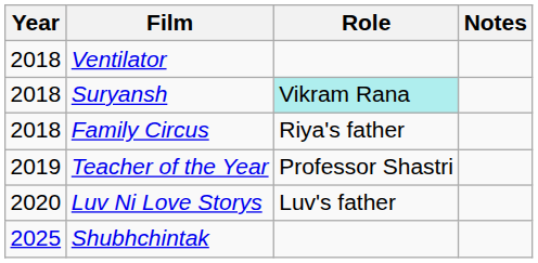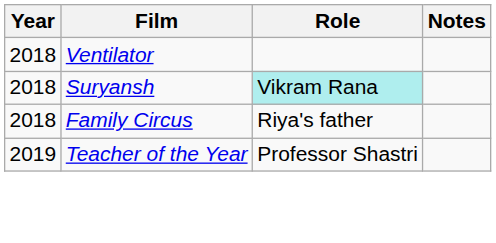 <table class="wikitable sortable">
 <tr>
 <th>Year</th>
 <th>Film</th>
 <th>Role</th>
 <th>Notes</th>
 </tr>
 <tr>
 <td>2018</td>
 <td><em><a href='#'>Ventilator</a></em></td>
 <td></td>
 <td></td>
 </tr>
 <tr mukesh>
 <td>2018</td>
 <td><em><a href='#'>Suryansh</a></em></td>
 <td style="background: paleturquoise;">Vikram Rana</td>
 <td></td>
 </tr>
 <tr>
 <td>2018</td>
 <td><em><a href='#'>Family Circus</a></em></td>
 <td>Riya's father</td>
 <td></td>
 </tr>
 <tr>
 <td>2019</td>
 <td><em><a href='#'>Teacher of the Year</a></em></td>
 <td>Professor Shastri</td>
 <td></td>
 </tr>
-<tr>
-<td>2020</td>
-<td><em><a href='#'>Luv Ni Love Storys</a></em></td>
-<td>Luv's father</td>
-<td></td>
-</tr>
-<tr>
-<td><a href='#'>2025</a></td>
-<td><em><a href='#'>Shubhchintak</a></em></td>
-<td></td>
-<td></td>
-</tr>
 </table>
